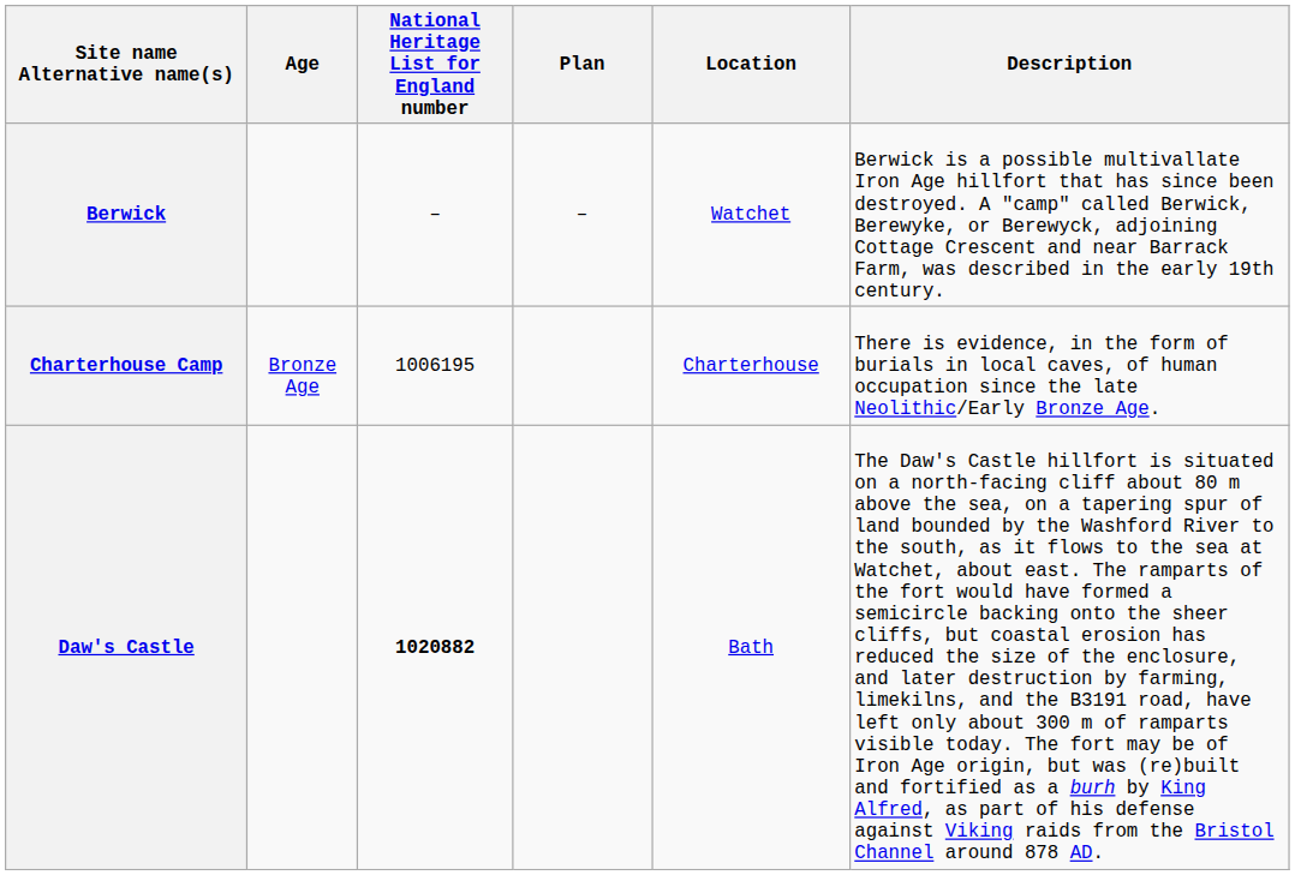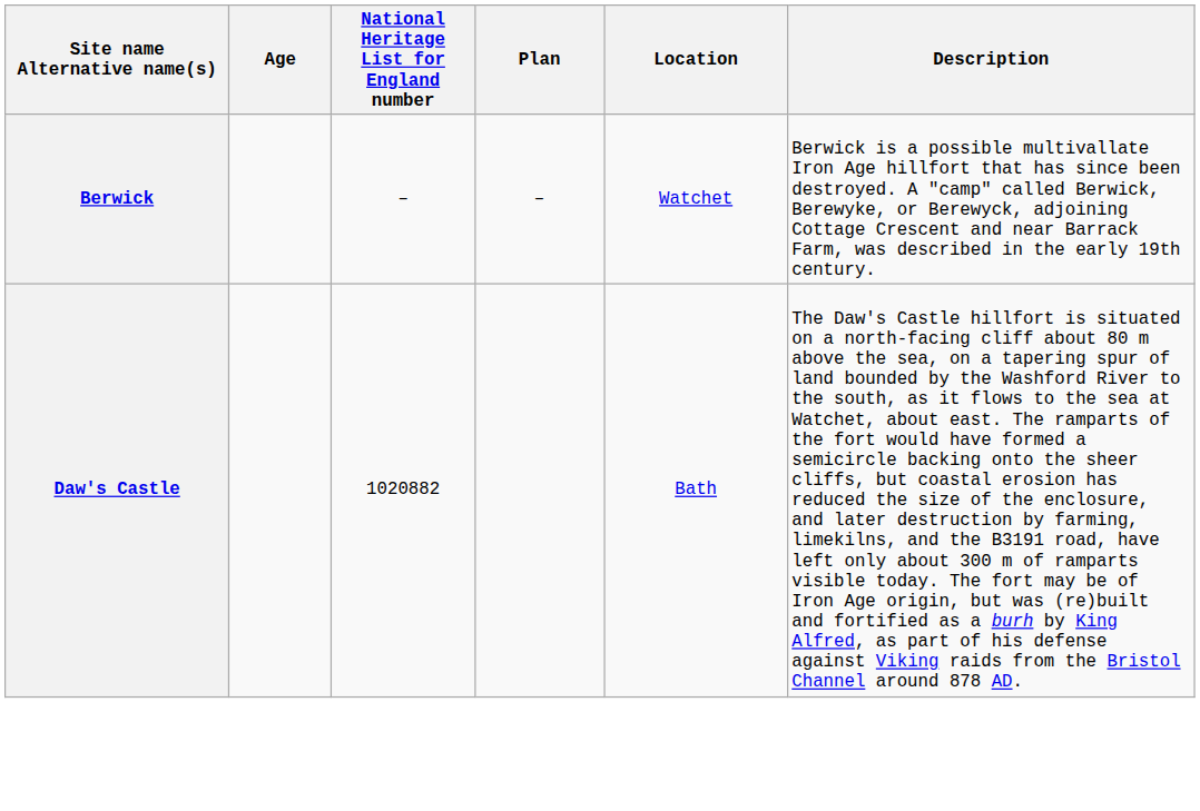 <table class="sortable wikitable plainrowheaders" style="text-align:center; width:100%;">
 <tr>
 <th scope="col" style="width:160px;">Site name<br>Alternative name(s)</th>
 <th scope="col" style="width:70px;">Age</th>
 <th scope="col" style="width:100px;" class="unsortable"><a href='#'>National Heritage List for England</a> number</th>
 <th scope="col" style="width:90px;" class="unsortable">Plan</th>
 <th scope="col" style="width:130px;">Location</th>
 <th scope="col" class="unsortable">Description</th>
 </tr>
 <tr>
 <th scope="row"><a href='#'>Berwick</a></th>
 <td></td>
 <td align=center>–</td>
 <td align=center>–</td>
 <td><a href='#'>Watchet</a><br><small></small></td>
 <td style="text-align:left"><br>Berwick is a possible multivallate Iron Age hillfort that has since been destroyed. A "camp" called Berwick, Berewyke, or Berewyck, adjoining Cottage Crescent and near Barrack Farm, was described in the early 19th century.</td>
 </tr>
 <tr>
-<th scope="row"><a href='#'>Charterhouse Camp</a></th>
-<td><br><a href='#'>Bronze Age</a></td>
-<td>1006195</td>
-<td></td>
-<td><a href='#'>Charterhouse</a><br><small></small></td>
-<td style="text-align:left"><br>There is evidence, in the form of burials in local caves, of human occupation since the late <a href='#'>Neolithic</a>/Early <a href='#'>Bronze Age</a>.</td>
-</tr>
-<tr>
 <th scope="row"><a href='#'>Daw's Castle</a></th>
 <td></td>
-<td><strong>1020882</strong></td>
+<td>1020882</td>
 <td></td>
 <td><a href='#'>Bath</a><br><small></small></td>
 <td style="text-align:left"><br>The Daw's Castle hillfort is situated on a north-facing cliff about 80 m above the sea, on a tapering spur of land bounded by the Washford River to the south, as it flows to the sea at Watchet, about  east. The ramparts of the fort would have formed a semicircle backing onto the sheer cliffs, but coastal erosion has reduced the size of the enclosure, and later destruction by farming, limekilns, and the B3191 road, have left only about 300 m of ramparts visible today. The fort may be of Iron Age origin, but was (re)built and fortified as a <em><a href='#'>burh</a></em> by <a href='#'>King Alfred</a>, as part of his defense against <a href='#'>Viking</a> raids from the <a href='#'>Bristol Channel</a> around 878 <a href='#'>AD</a>.</td>
 </tr>
 </table>
